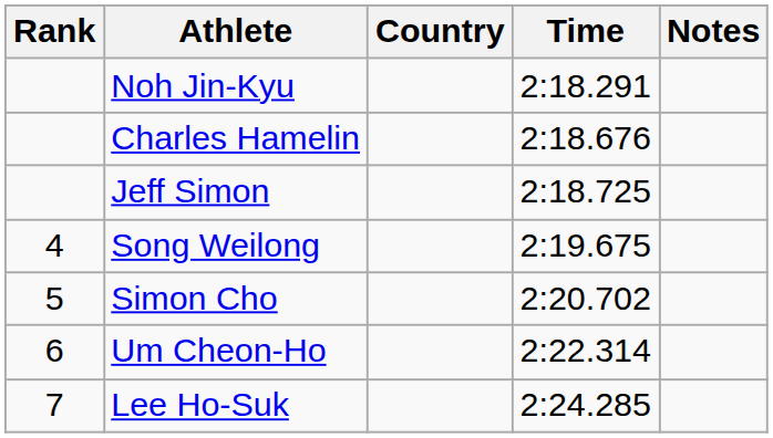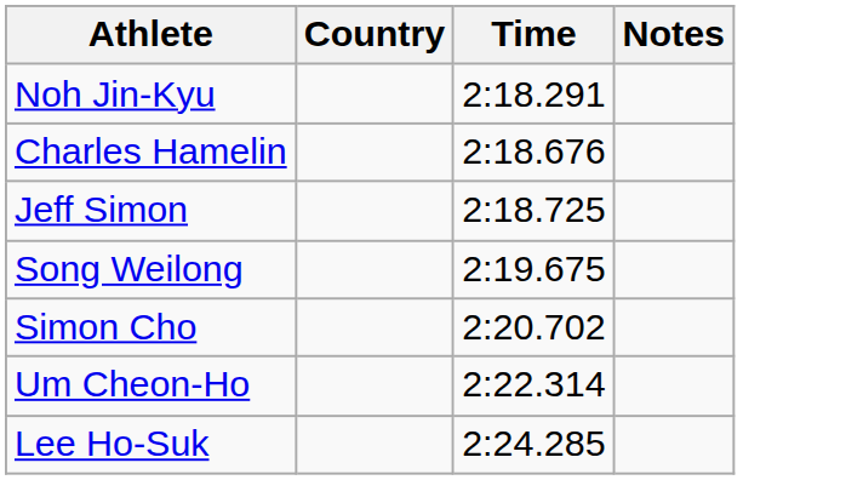 <table class="wikitable sortable" style="text-align:center">
 <tr>
-<th>Rank</th>
 <th>Athlete</th>
 <th>Country</th>
 <th>Time</th>
 <th>Notes</th>
 </tr>
 <tr>
-<td></td>
 <td align=left><a href='#'>Noh Jin-Kyu</a></td>
 <td align=left></td>
 <td>2:18.291</td>
 <td></td>
 </tr>
 <tr>
-<td></td>
 <td align=left><a href='#'>Charles Hamelin</a></td>
 <td align=left></td>
 <td>2:18.676</td>
 <td></td>
 </tr>
 <tr>
-<td></td>
 <td align=left><a href='#'>Jeff Simon</a></td>
 <td align=left></td>
 <td>2:18.725</td>
 <td></td>
 </tr>
 <tr>
-<td>4</td>
 <td align=left><a href='#'>Song Weilong</a></td>
 <td align=left></td>
 <td>2:19.675</td>
 <td></td>
 </tr>
 <tr>
-<td>5</td>
 <td align=left><a href='#'>Simon Cho</a></td>
 <td align=left></td>
 <td>2:20.702</td>
 <td></td>
 </tr>
 <tr>
-<td>6</td>
 <td align=left><a href='#'>Um Cheon-Ho</a></td>
 <td align=left></td>
 <td>2:22.314</td>
 <td></td>
 </tr>
 <tr>
-<td>7</td>
 <td align=left><a href='#'>Lee Ho-Suk</a></td>
 <td align=left></td>
 <td>2:24.285</td>
 <td></td>
 </tr>
 </table>
